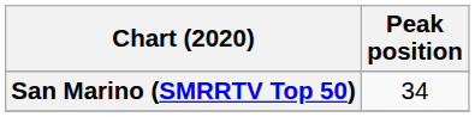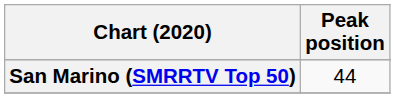 <table class="wikitable plainrowheaders sortable" style="text-align:center;">
 <tr>
 <th>Chart (2020)</th>
 <th>Peak<br>position</th>
 </tr>
 <tr>
 </tr>
 <tr>
 <th scope="row">San Marino (<a href='#'>SMRRTV Top 50</a>)</th>
-<td>34</td>
+<td>44</td>
 </tr>
 <tr>
 </tr>
 </table>
